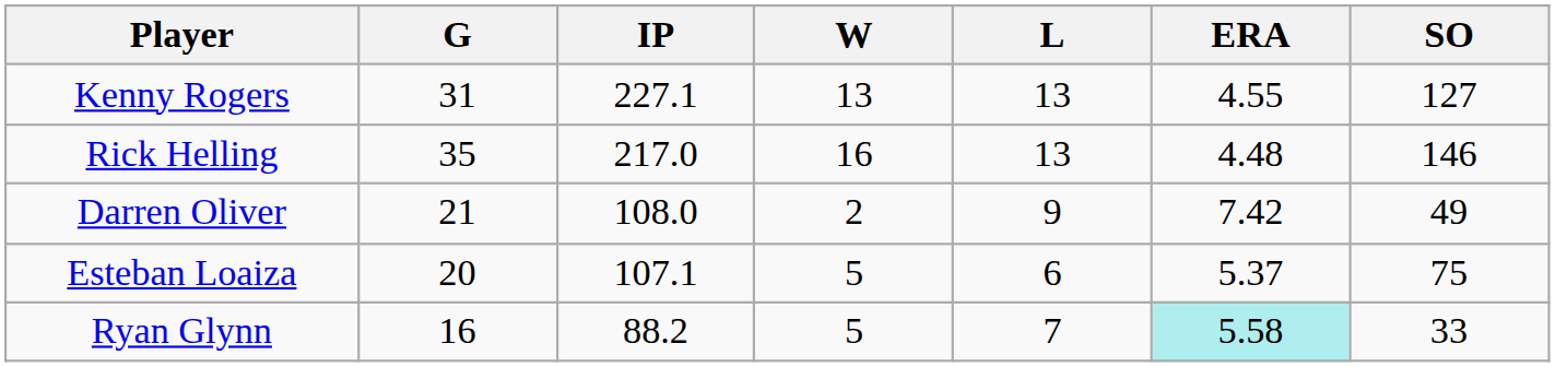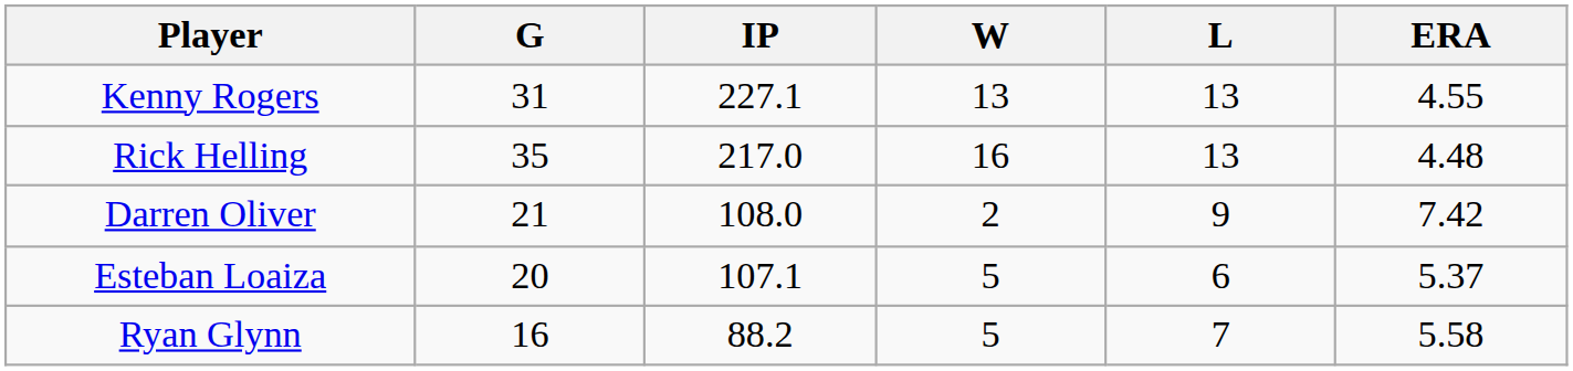 <table class="wikitable sortable">
 <tr>
 <th bgcolor="#DDDDFF" width="16%">Player</th>
 <th bgcolor="#DDDDFF" width="9%">G</th>
 <th bgcolor="#DDDDFF" width="9%">IP</th>
 <th bgcolor="#DDDDFF" width="9%">W</th>
 <th bgcolor="#DDDDFF" width="9%">L</th>
 <th bgcolor="#DDDDFF" width="9%">ERA</th>
-<th bgcolor="#DDDDFF" width="9%">SO</th>
 </tr>
 <tr align=center>
 <td><a href='#'>Kenny Rogers</a></td>
 <td>31</td>
 <td>227.1</td>
 <td>13</td>
 <td>13</td>
 <td>4.55</td>
-<td>127</td>
 </tr>
 <tr align=center>
 <td><a href='#'>Rick Helling</a></td>
 <td>35</td>
 <td>217.0</td>
 <td>16</td>
 <td>13</td>
 <td>4.48</td>
-<td>146</td>
 </tr>
 <tr align=center>
 <td><a href='#'>Darren Oliver</a></td>
 <td>21</td>
 <td>108.0</td>
 <td>2</td>
 <td>9</td>
 <td>7.42</td>
-<td>49</td>
 </tr>
 <tr align=center>
 <td><a href='#'>Esteban Loaiza</a></td>
 <td>20</td>
 <td>107.1</td>
 <td>5</td>
 <td>6</td>
 <td>5.37</td>
-<td>75</td>
 </tr>
 <tr align=center>
 <td><a href='#'>Ryan Glynn</a></td>
 <td>16</td>
 <td>88.2</td>
 <td>5</td>
 <td>7</td>
-<td style="background: paleturquoise;">5.58</td>
-<td>33</td>
+<td>5.58</td>
 </tr>
 </table>
